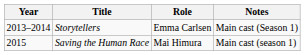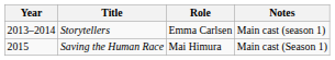 <table class="wikitable sortable">
 <tr>
 <th>Year</th>
 <th>Title</th>
 <th>Role</th>
 <th class="unsortable">Notes</th>
 </tr>
 <tr>
 <td>2013–2014</td>
 <td><em>Storytellers</em></td>
 <td>Emma Carlsen</td>
-<td>Main cast (Season 1)</td>
+<td>Main cast (season 1)</td>
 </tr>
 <tr>
 <td>2015</td>
 <td><em>Saving the Human Race</em></td>
 <td>Mai Himura</td>
-<td>Main cast (season 1)</td>
+<td>Main cast (Season 1)</td>
 </tr>
 </table>
